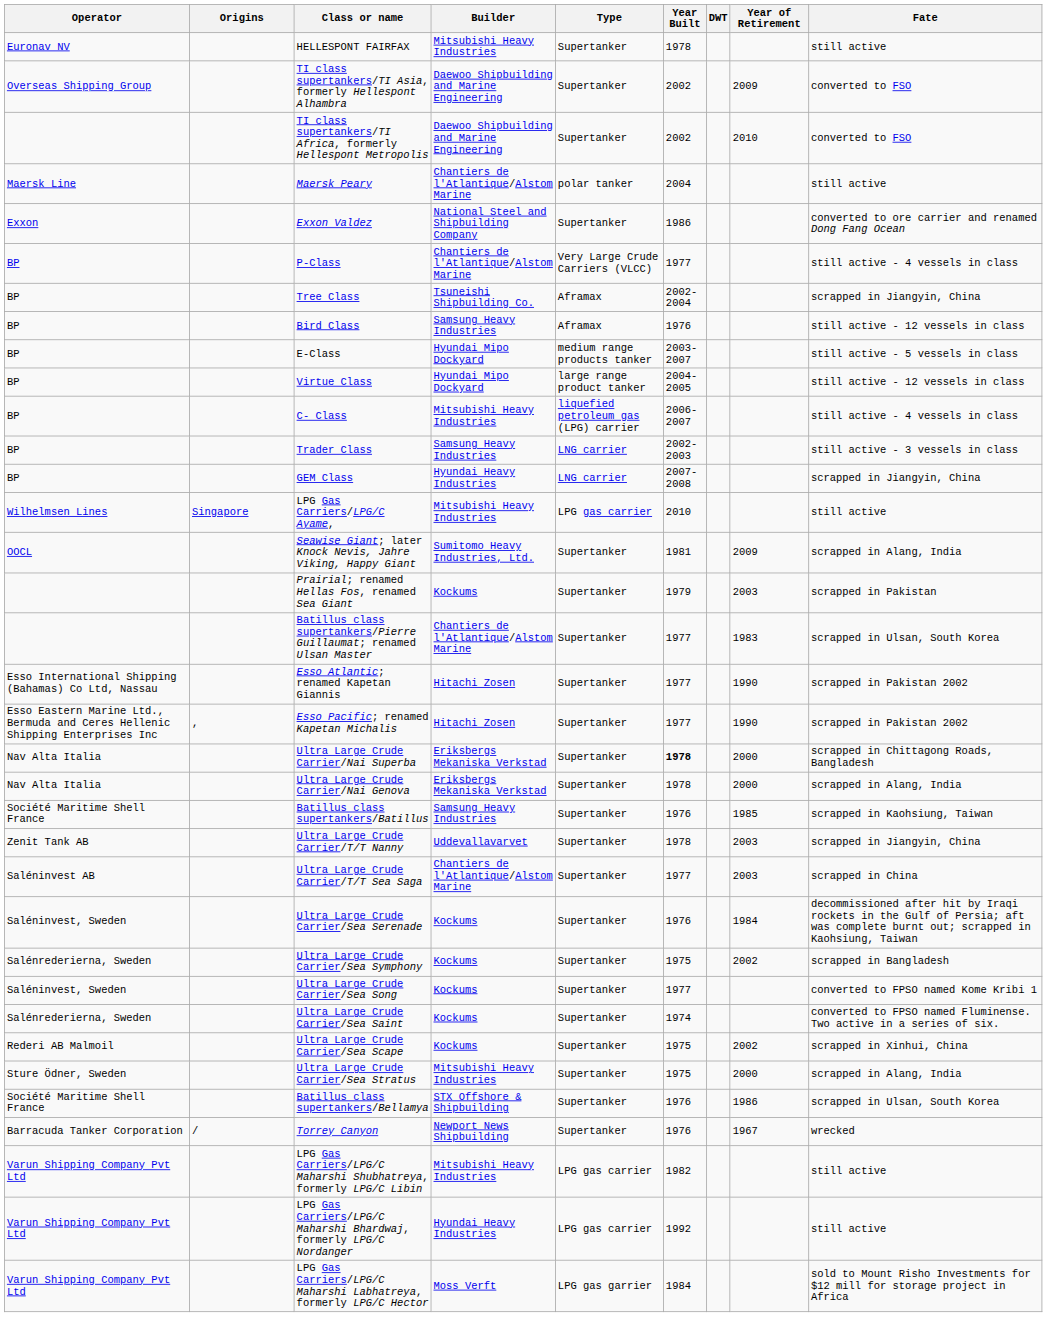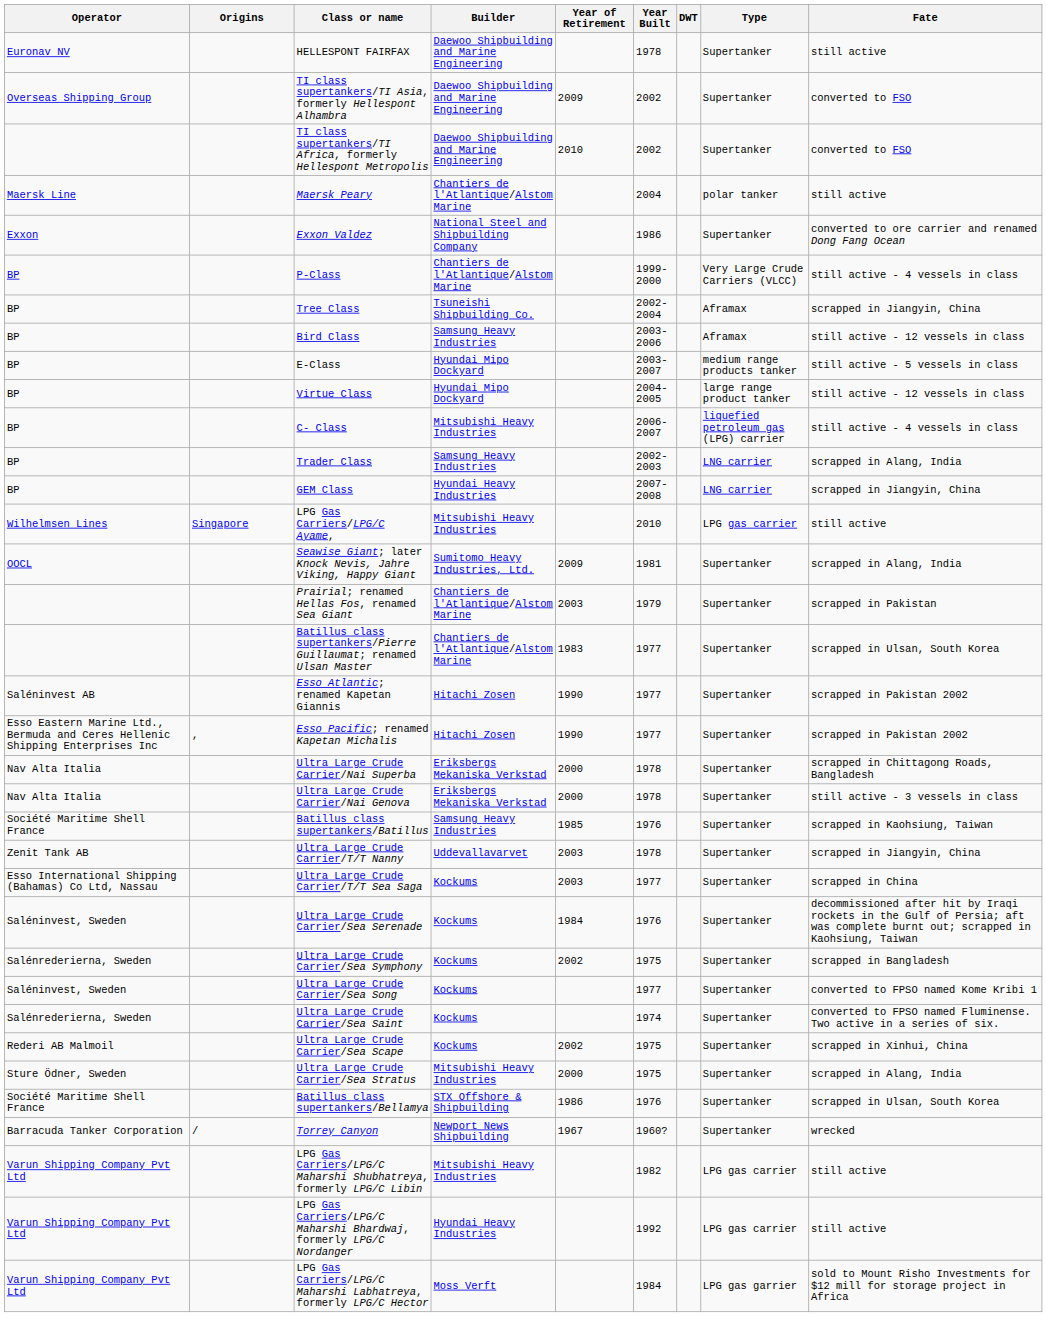 <table class="wikitable sortable" style="font-size:97%;">
 <tr>
 <th>Operator</th>
 <th width=120px>Origins</th>
 <th width=120px>Class or name</th>
 <th width=120px>Builder</th>
-<th>Type</th>
+<th>Year of Retirement</th>
 <th>Year Built</th>
 <th>DWT</th>
-<th>Year of Retirement</th>
+<th>Type</th>
 <th>Fate</th>
 </tr>
 <tr>
 <td><a href='#'>Euronav NV</a></td>
 <td></td>
 <td>HELLESPONT FAIRFAX</td>
-<td><a href='#'>Mitsubishi Heavy Industries</a></td>
-<td>Supertanker</td>
+<td><a href='#'>Daewoo Shipbuilding and Marine Engineering</a></td>
+<td></td>
 <td>1978</td>
 <td></td>
-<td></td>
+<td>Supertanker</td>
 <td>still active</td>
 </tr>
 <tr>
 <td><a href='#'>Overseas Shipping Group</a></td>
 <td></td>
 <td><a href='#'>TI class supertankers</a>/<em>TI Asia</em>, formerly <em>Hellespont Alhambra</em></td>
 <td><a href='#'>Daewoo Shipbuilding and Marine Engineering</a></td>
-<td>Supertanker</td>
+<td>2009</td>
 <td>2002</td>
 <td></td>
-<td>2009</td>
+<td>Supertanker</td>
 <td>converted to <a href='#'>FSO</a></td>
 </tr>
 <tr>
 <td></td>
 <td></td>
 <td><a href='#'>TI class supertankers</a>/<em>TI Africa</em>, formerly <em>Hellespont Metropolis</em></td>
 <td><a href='#'>Daewoo Shipbuilding and Marine Engineering</a></td>
-<td>Supertanker</td>
+<td>2010</td>
 <td>2002</td>
 <td></td>
-<td>2010</td>
+<td>Supertanker</td>
 <td>converted to <a href='#'>FSO</a></td>
 </tr>
 <tr>
 <td><a href='#'>Maersk Line</a></td>
 <td></td>
 <td><em><a href='#'>Maersk Peary</a></em></td>
 <td><a href='#'>Chantiers de l'Atlantique</a>/<a href='#'>Alstom Marine</a></td>
-<td>polar tanker</td>
+<td></td>
 <td>2004</td>
 <td></td>
-<td></td>
+<td>polar tanker</td>
 <td>still active</td>
 </tr>
 <tr>
 <td><a href='#'>Exxon</a></td>
 <td></td>
 <td><em><a href='#'>Exxon Valdez</a></em></td>
 <td><a href='#'>National Steel and Shipbuilding Company</a></td>
-<td>Supertanker</td>
+<td></td>
 <td>1986</td>
 <td></td>
-<td></td>
+<td>Supertanker</td>
 <td>converted to ore carrier and renamed <em>Dong Fang Ocean</em></td>
 </tr>
 <tr>
 <td><a href='#'>BP</a></td>
 <td></td>
 <td><a href='#'>P-Class</a></td>
 <td><a href='#'>Chantiers de l'Atlantique</a>/<a href='#'>Alstom Marine</a></td>
+<td></td>
+<td>1999-2000</td>
+<td></td>
 <td>Very Large Crude Carriers (VLCC)</td>
-<td>1977</td>
-<td></td>
-<td></td>
 <td>still active - 4 vessels in class</td>
 </tr>
 <tr>
 <td>BP</td>
 <td></td>
 <td><a href='#'>Tree Class</a></td>
 <td><a href='#'>Tsuneishi Shipbuilding Co.</a></td>
-<td>Aframax</td>
+<td></td>
 <td>2002-2004</td>
 <td></td>
-<td></td>
+<td>Aframax</td>
 <td>scrapped in Jiangyin, China</td>
 </tr>
 <tr>
 <td>BP</td>
 <td></td>
 <td><a href='#'>Bird Class</a></td>
 <td><a href='#'>Samsung Heavy Industries</a></td>
+<td></td>
+<td>2003-2006</td>
+<td></td>
 <td>Aframax</td>
-<td>1976</td>
-<td></td>
-<td></td>
 <td>still active - 12 vessels in class</td>
 </tr>
 <tr>
 <td>BP</td>
 <td></td>
 <td>E-Class</td>
 <td><a href='#'>Hyundai Mipo Dockyard</a></td>
-<td>medium range products tanker</td>
+<td></td>
 <td>2003-2007</td>
 <td></td>
-<td></td>
+<td>medium range products tanker</td>
 <td>still active - 5 vessels in class</td>
 </tr>
 <tr>
 <td>BP</td>
 <td></td>
 <td><a href='#'>Virtue Class</a></td>
 <td><a href='#'>Hyundai Mipo Dockyard</a></td>
-<td>large range product tanker</td>
+<td></td>
 <td>2004-2005</td>
 <td></td>
-<td></td>
+<td>large range product tanker</td>
 <td>still active - 12 vessels in class</td>
 </tr>
 <tr>
 <td>BP</td>
 <td></td>
 <td><a href='#'>C- Class</a></td>
 <td><a href='#'>Mitsubishi Heavy Industries</a></td>
-<td><a href='#'>liquefied petroleum gas</a> (LPG) carrier</td>
+<td></td>
 <td>2006-2007</td>
 <td></td>
-<td></td>
+<td><a href='#'>liquefied petroleum gas</a> (LPG) carrier</td>
 <td>still active - 4 vessels in class</td>
 </tr>
 <tr>
 <td>BP</td>
 <td></td>
 <td><a href='#'>Trader Class</a></td>
 <td><a href='#'>Samsung Heavy Industries</a></td>
-<td><a href='#'>LNG carrier</a></td>
+<td></td>
 <td>2002-2003</td>
 <td></td>
-<td></td>
-<td>still active - 3 vessels in class</td>
+<td><a href='#'>LNG carrier</a></td>
+<td>scrapped in Alang, India</td>
 </tr>
 <tr>
 <td>BP</td>
 <td></td>
 <td><a href='#'>GEM Class</a></td>
 <td><a href='#'>Hyundai Heavy Industries</a></td>
-<td><a href='#'>LNG carrier</a></td>
+<td></td>
 <td>2007-2008</td>
 <td></td>
-<td></td>
+<td><a href='#'>LNG carrier</a></td>
 <td>scrapped in Jiangyin, China</td>
 </tr>
 <tr>
 <td><a href='#'>Wilhelmsen Lines</a></td>
 <td><a href='#'>Singapore</a></td>
 <td>LPG <a href='#'>Gas Carriers</a>/<em><a href='#'>LPG/C Ayame</a></em>,</td>
 <td><a href='#'>Mitsubishi Heavy Industries</a></td>
-<td>LPG <a href='#'>gas carrier</a></td>
+<td></td>
 <td>2010</td>
 <td></td>
-<td></td>
+<td>LPG <a href='#'>gas carrier</a></td>
 <td>still active</td>
 </tr>
 <tr>
 <td><a href='#'>OOCL</a></td>
 <td></td>
 <td><em><a href='#'>Seawise Giant</a></em>; later <em>Knock Nevis, Jahre Viking, Happy Giant</em></td>
 <td><a href='#'>Sumitomo Heavy Industries, Ltd.</a></td>
-<td>Supertanker</td>
+<td>2009</td>
 <td>1981</td>
 <td></td>
-<td>2009</td>
+<td>Supertanker</td>
 <td>scrapped in Alang, India</td>
 </tr>
 <tr>
 <td></td>
 <td></td>
 <td><em>Prairial</em>; renamed <em>Hellas Fos</em>, renamed <em>Sea Giant</em></td>
-<td><a href='#'>Kockums</a></td>
-<td>Supertanker</td>
+<td><a href='#'>Chantiers de l'Atlantique</a>/<a href='#'>Alstom Marine</a></td>
+<td>2003</td>
 <td>1979</td>
 <td></td>
-<td>2003</td>
+<td>Supertanker</td>
 <td>scrapped in Pakistan</td>
 </tr>
 <tr>
 <td></td>
 <td></td>
 <td><a href='#'>Batillus class supertankers</a>/<em>Pierre Guillaumat</em>; renamed <em>Ulsan Master</em></td>
 <td><a href='#'>Chantiers de l'Atlantique</a>/<a href='#'>Alstom Marine</a></td>
-<td>Supertanker</td>
+<td>1983</td>
 <td>1977</td>
 <td></td>
-<td>1983</td>
+<td>Supertanker</td>
 <td>scrapped in Ulsan, South Korea</td>
 </tr>
 <tr>
-<td>Esso International Shipping (Bahamas) Co Ltd, Nassau</td>
+<td>Saléninvest AB</td>
 <td><br></td>
 <td><em><a href='#'>Esso Atlantic</a></em>; renamed Kapetan Giannis</td>
 <td><a href='#'>Hitachi Zosen</a></td>
-<td>Supertanker</td>
+<td>1990</td>
 <td>1977</td>
 <td></td>
-<td>1990</td>
+<td>Supertanker</td>
 <td>scrapped in Pakistan 2002</td>
 </tr>
 <tr>
 <td>Esso Eastern Marine Ltd., Bermuda and Ceres Hellenic Shipping Enterprises Inc</td>
 <td>, </td>
 <td><em><a href='#'>Esso Pacific</a></em>; renamed <em>Kapetan Michalis</em></td>
 <td><a href='#'>Hitachi Zosen</a></td>
-<td>Supertanker</td>
+<td>1990</td>
 <td>1977</td>
 <td></td>
-<td>1990</td>
+<td>Supertanker</td>
 <td>scrapped in Pakistan 2002</td>
 </tr>
 <tr>
 <td>Nav Alta Italia</td>
 <td></td>
 <td><a href='#'>Ultra Large Crude Carrier</a>/<em>Nai Superba</em></td>
 <td><a href='#'>Eriksbergs Mekaniska Verkstad</a></td>
+<td>2000</td>
+<td>1978</td>
+<td></td>
 <td>Supertanker</td>
-<td><strong>1978</strong></td>
-<td></td>
-<td>2000</td>
 <td>scrapped in Chittagong Roads, Bangladesh</td>
 </tr>
 <tr>
 <td>Nav Alta Italia</td>
 <td></td>
 <td><a href='#'>Ultra Large Crude Carrier</a>/<em>Nai Genova</em></td>
 <td><a href='#'>Eriksbergs Mekaniska Verkstad</a></td>
-<td>Supertanker</td>
+<td>2000</td>
 <td>1978</td>
 <td></td>
-<td>2000</td>
-<td>scrapped in Alang, India</td>
+<td>Supertanker</td>
+<td>still active - 3 vessels in class</td>
 </tr>
 <tr>
 <td>Société Maritime Shell France</td>
 <td></td>
 <td><a href='#'>Batillus class supertankers</a>/<em>Batillus</em></td>
 <td><a href='#'>Samsung Heavy Industries</a></td>
-<td>Supertanker</td>
+<td>1985</td>
 <td>1976</td>
 <td></td>
-<td>1985</td>
+<td>Supertanker</td>
 <td>scrapped in Kaohsiung, Taiwan</td>
 </tr>
 <tr>
 <td>Zenit Tank AB</td>
 <td></td>
 <td><a href='#'>Ultra Large Crude Carrier</a>/<em>T/T Nanny</em></td>
 <td><a href='#'>Uddevallavarvet</a></td>
-<td>Supertanker</td>
+<td>2003</td>
 <td>1978</td>
 <td></td>
-<td>2003</td>
+<td>Supertanker</td>
 <td>scrapped in Jiangyin, China</td>
 </tr>
 <tr>
-<td>Saléninvest AB</td>
+<td>Esso International Shipping (Bahamas) Co Ltd, Nassau</td>
 <td></td>
 <td><a href='#'>Ultra Large Crude Carrier</a>/<em>T/T Sea Saga</em></td>
-<td><a href='#'>Chantiers de l'Atlantique</a>/<a href='#'>Alstom Marine</a></td>
-<td>Supertanker</td>
+<td><a href='#'>Kockums</a></td>
+<td>2003</td>
 <td>1977</td>
 <td></td>
-<td>2003</td>
+<td>Supertanker</td>
 <td>scrapped in China</td>
 </tr>
 <tr>
 <td>Saléninvest, Sweden</td>
 <td></td>
 <td><a href='#'>Ultra Large Crude Carrier</a>/<em>Sea Serenade</em></td>
 <td><a href='#'>Kockums</a></td>
-<td>Supertanker</td>
+<td>1984</td>
 <td>1976</td>
 <td></td>
-<td>1984</td>
+<td>Supertanker</td>
 <td>decommissioned after hit by Iraqi rockets in the Gulf of Persia; aft was complete burnt out; scrapped in Kaohsiung, Taiwan</td>
 </tr>
 <tr>
 <td>Salénrederierna, Sweden</td>
 <td></td>
 <td><a href='#'>Ultra Large Crude Carrier</a>/<em>Sea Symphony</em></td>
 <td><a href='#'>Kockums</a></td>
-<td>Supertanker</td>
+<td>2002</td>
 <td>1975</td>
 <td></td>
-<td>2002</td>
+<td>Supertanker</td>
 <td>scrapped in Bangladesh</td>
 </tr>
 <tr>
 <td>Saléninvest, Sweden</td>
 <td></td>
 <td><a href='#'>Ultra Large Crude Carrier</a>/<em>Sea Song</em></td>
 <td><a href='#'>Kockums</a></td>
-<td>Supertanker</td>
+<td></td>
 <td>1977</td>
 <td></td>
-<td></td>
+<td>Supertanker</td>
 <td>converted to FPSO named Kome Kribi 1</td>
 </tr>
 <tr>
 <td>Salénrederierna, Sweden</td>
 <td></td>
 <td><a href='#'>Ultra Large Crude Carrier</a>/<em>Sea Saint</em></td>
 <td><a href='#'>Kockums</a></td>
-<td>Supertanker</td>
+<td></td>
 <td>1974</td>
 <td></td>
-<td></td>
+<td>Supertanker</td>
 <td>converted to FPSO named Fluminense. Two active in a series of six.</td>
 </tr>
 <tr>
 <td>Rederi AB Malmoil</td>
 <td></td>
 <td><a href='#'>Ultra Large Crude Carrier</a>/<em>Sea Scape</em></td>
 <td><a href='#'>Kockums</a></td>
-<td>Supertanker</td>
+<td>2002</td>
 <td>1975</td>
 <td></td>
-<td>2002</td>
+<td>Supertanker</td>
 <td>scrapped in Xinhui, China</td>
 </tr>
 <tr>
 <td>Sture Ödner, Sweden</td>
 <td></td>
 <td><a href='#'>Ultra Large Crude Carrier</a>/<em>Sea Stratus</em></td>
 <td><a href='#'>Mitsubishi Heavy Industries</a></td>
-<td>Supertanker</td>
+<td>2000</td>
 <td>1975</td>
 <td></td>
-<td>2000</td>
+<td>Supertanker</td>
 <td>scrapped in Alang, India</td>
 </tr>
 <tr>
 <td>Société Maritime Shell France</td>
 <td></td>
 <td><a href='#'>Batillus class supertankers</a>/<em>Bellamya</em></td>
 <td><a href='#'>STX Offshore & Shipbuilding</a></td>
-<td>Supertanker</td>
+<td>1986</td>
 <td>1976</td>
 <td></td>
-<td>1986</td>
+<td>Supertanker</td>
 <td>scrapped in Ulsan, South Korea</td>
 </tr>
 <tr>
 <td>Barracuda Tanker Corporation</td>
 <td>/</td>
 <td><em><a href='#'>Torrey Canyon</a></em></td>
 <td><a href='#'>Newport News Shipbuilding</a></td>
+<td>1967</td>
+<td>1960?</td>
+<td></td>
 <td>Supertanker</td>
-<td>1976</td>
-<td></td>
-<td>1967</td>
 <td>wrecked</td>
 </tr>
 <tr>
 <td><a href='#'>Varun Shipping Company Pvt Ltd</a></td>
 <td></td>
 <td>LPG <a href='#'>Gas Carriers</a>/<em>LPG/C Maharshi Shubhatreya</em>, formerly <em>LPG/C Libin</em></td>
 <td><a href='#'>Mitsubishi Heavy Industries</a></td>
-<td>LPG gas carrier</td>
+<td></td>
 <td>1982</td>
 <td></td>
-<td></td>
+<td>LPG gas carrier</td>
 <td>still active</td>
 </tr>
 <tr>
 <td><a href='#'>Varun Shipping Company Pvt Ltd</a></td>
 <td></td>
 <td>LPG <a href='#'>Gas Carriers</a>/<em>LPG/C Maharshi Bhardwaj</em>, formerly <em>LPG/C Nordanger</em></td>
 <td><a href='#'>Hyundai Heavy Industries</a></td>
-<td>LPG gas carrier</td>
+<td></td>
 <td>1992</td>
 <td></td>
-<td></td>
+<td>LPG gas carrier</td>
 <td>still active</td>
 </tr>
 <tr>
 <td><a href='#'>Varun Shipping Company Pvt Ltd</a></td>
 <td></td>
 <td>LPG <a href='#'>Gas Carriers</a>/<em>LPG/C Maharshi Labhatreya</em>, formerly <em>LPG/C Hector</em></td>
 <td><a href='#'>Moss Verft</a></td>
-<td>LPG gas garrier</td>
+<td></td>
 <td>1984 </td>
 <td></td>
-<td></td>
+<td>LPG gas garrier</td>
 <td>sold to Mount Risho Investments for $12 mill for storage project in Africa</td>
 </tr>
 </table>
